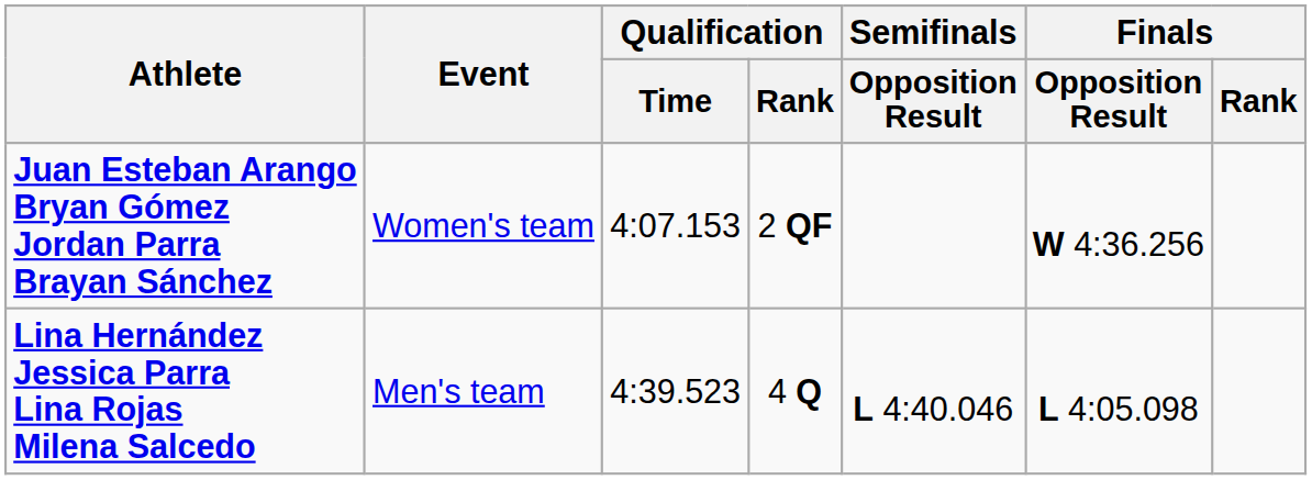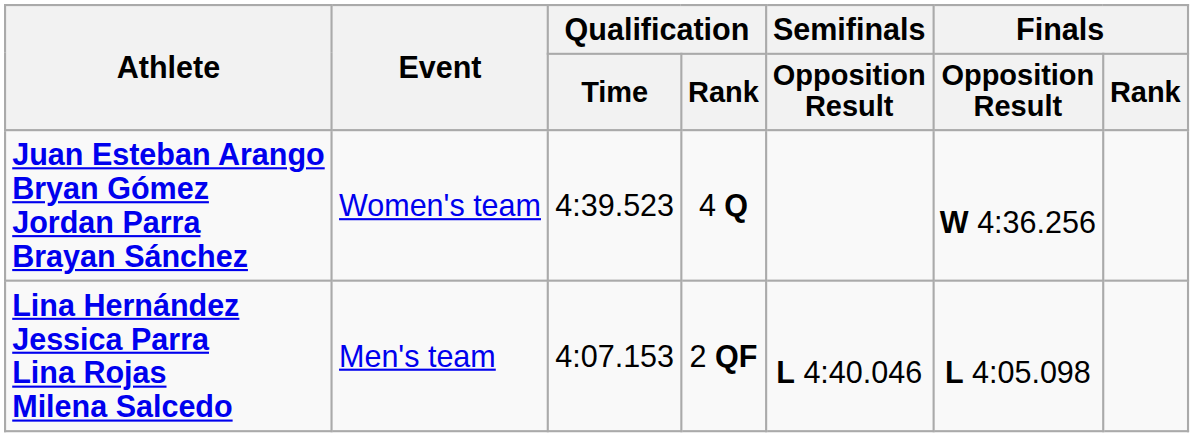 <table class=wikitable style="font-size:90%;">
 <tr>
 <th rowspan=2>Athlete</th>
 <th rowspan=2>Event</th>
 <th colspan=2>Qualification</th>
 <th>Semifinals</th>
 <th colspan=2>Finals</th>
 </tr>
 <tr style="font-size:95%">
 <th>Time</th>
 <th>Rank</th>
 <th>Opposition<br>Result</th>
 <th>Opposition<br>Result</th>
 <th>Rank</th>
 </tr>
 <tr align=center>
 <td align=left><strong><a href='#'>Juan Esteban  Arango</a><br><a href='#'>Bryan Gómez</a><br><a href='#'>Jordan Parra</a><br><a href='#'>Brayan Sánchez</a></strong></td>
 <td align=left><a href='#'>Women's team</a></td>
-<td>4:07.153</td>
-<td>2 <strong>QF</strong></td>
+<td>4:39.523</td>
+<td>4 <strong>Q</strong></td>
 <td></td>
 <td><br><strong>W</strong> 4:36.256</td>
 <td></td>
 </tr>
 <tr align=center>
 <td align=left><strong><a href='#'>Lina Hernández</a><br><a href='#'>Jessica Parra</a><br><a href='#'>Lina Rojas</a><br><a href='#'>Milena Salcedo</a></strong></td>
 <td align=left><a href='#'>Men's team</a></td>
-<td>4:39.523</td>
-<td>4 <strong>Q</strong></td>
+<td>4:07.153</td>
+<td>2 <strong>QF</strong></td>
 <td><br><strong>L</strong> 4:40.046</td>
 <td><br><strong>L</strong> 4:05.098</td>
 <td></td>
 </tr>
 </table>
